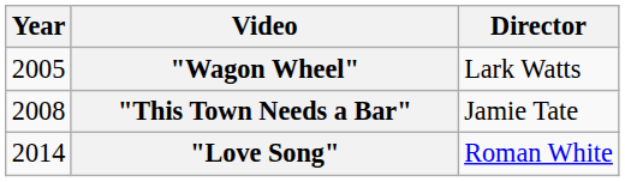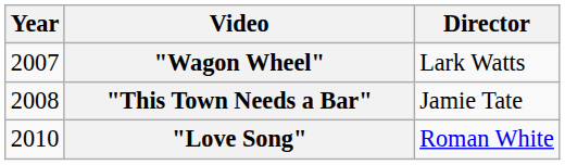 <table class="wikitable plainrowheaders">
 <tr>
 <th>Year</th>
 <th style="width:14em;">Video</th>
 <th>Director</th>
 </tr>
 <tr>
-<td>2005</td>
+<td>2007</td>
 <th scope="row">"Wagon Wheel"</th>
 <td>Lark Watts</td>
 </tr>
 <tr>
 <td>2008</td>
 <th scope="row">"This Town Needs a Bar"</th>
 <td>Jamie Tate</td>
 </tr>
 <tr>
-<td>2014</td>
+<td>2010</td>
 <th scope="row">"Love Song"</th>
 <td><a href='#'>Roman White</a></td>
 </tr>
 </table>
